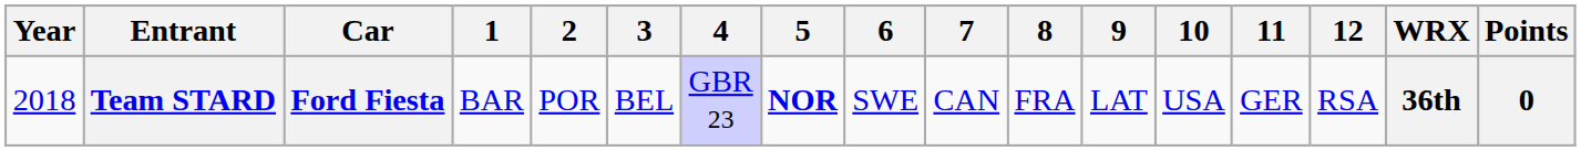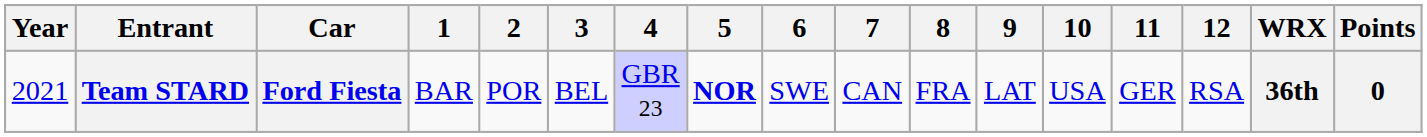 <table class="wikitable" border="1" style="text-align:center; font-size:85%;">
 <tr valign="top">
 <th>Year</th>
 <th>Entrant</th>
 <th>Car</th>
 <th>1</th>
 <th>2</th>
 <th>3</th>
 <th>4</th>
 <th>5</th>
 <th>6</th>
 <th>7</th>
 <th>8</th>
 <th>9</th>
 <th>10</th>
 <th>11</th>
 <th>12</th>
 <th>WRX</th>
 <th>Points</th>
 </tr>
 <tr>
-<td><a href='#'>2018</a></td>
+<td><a href='#'>2021</a></td>
 <th nowrap><a href='#'>Team STARD</a></th>
 <th nowrap><a href='#'>Ford Fiesta</a></th>
 <td><a href='#'>BAR</a></td>
 <td><a href='#'>POR</a></td>
 <td><a href='#'>BEL</a></td>
 <td style="background:#cfcfff;"><a href='#'>GBR</a><br><small>23</small></td>
 <td><strong><a href='#'>NOR</a></strong></td>
 <td><a href='#'>SWE</a></td>
 <td><a href='#'>CAN</a></td>
 <td><a href='#'>FRA</a></td>
 <td><a href='#'>LAT</a></td>
 <td><a href='#'>USA</a></td>
 <td><a href='#'>GER</a></td>
 <td><a href='#'>RSA</a></td>
 <th>36th</th>
 <th>0</th>
 </tr>
 </table>
